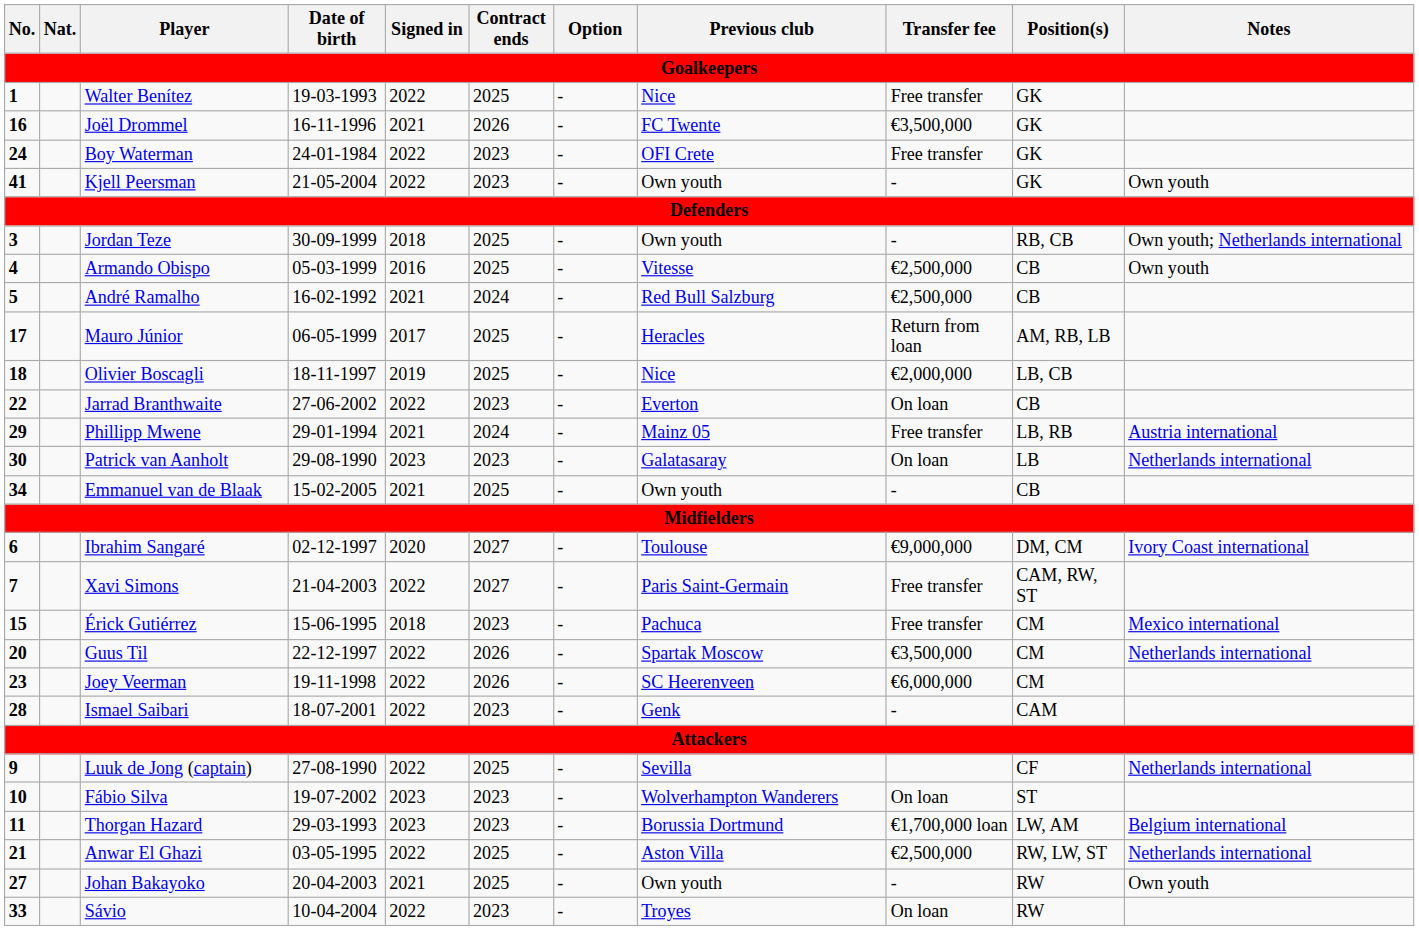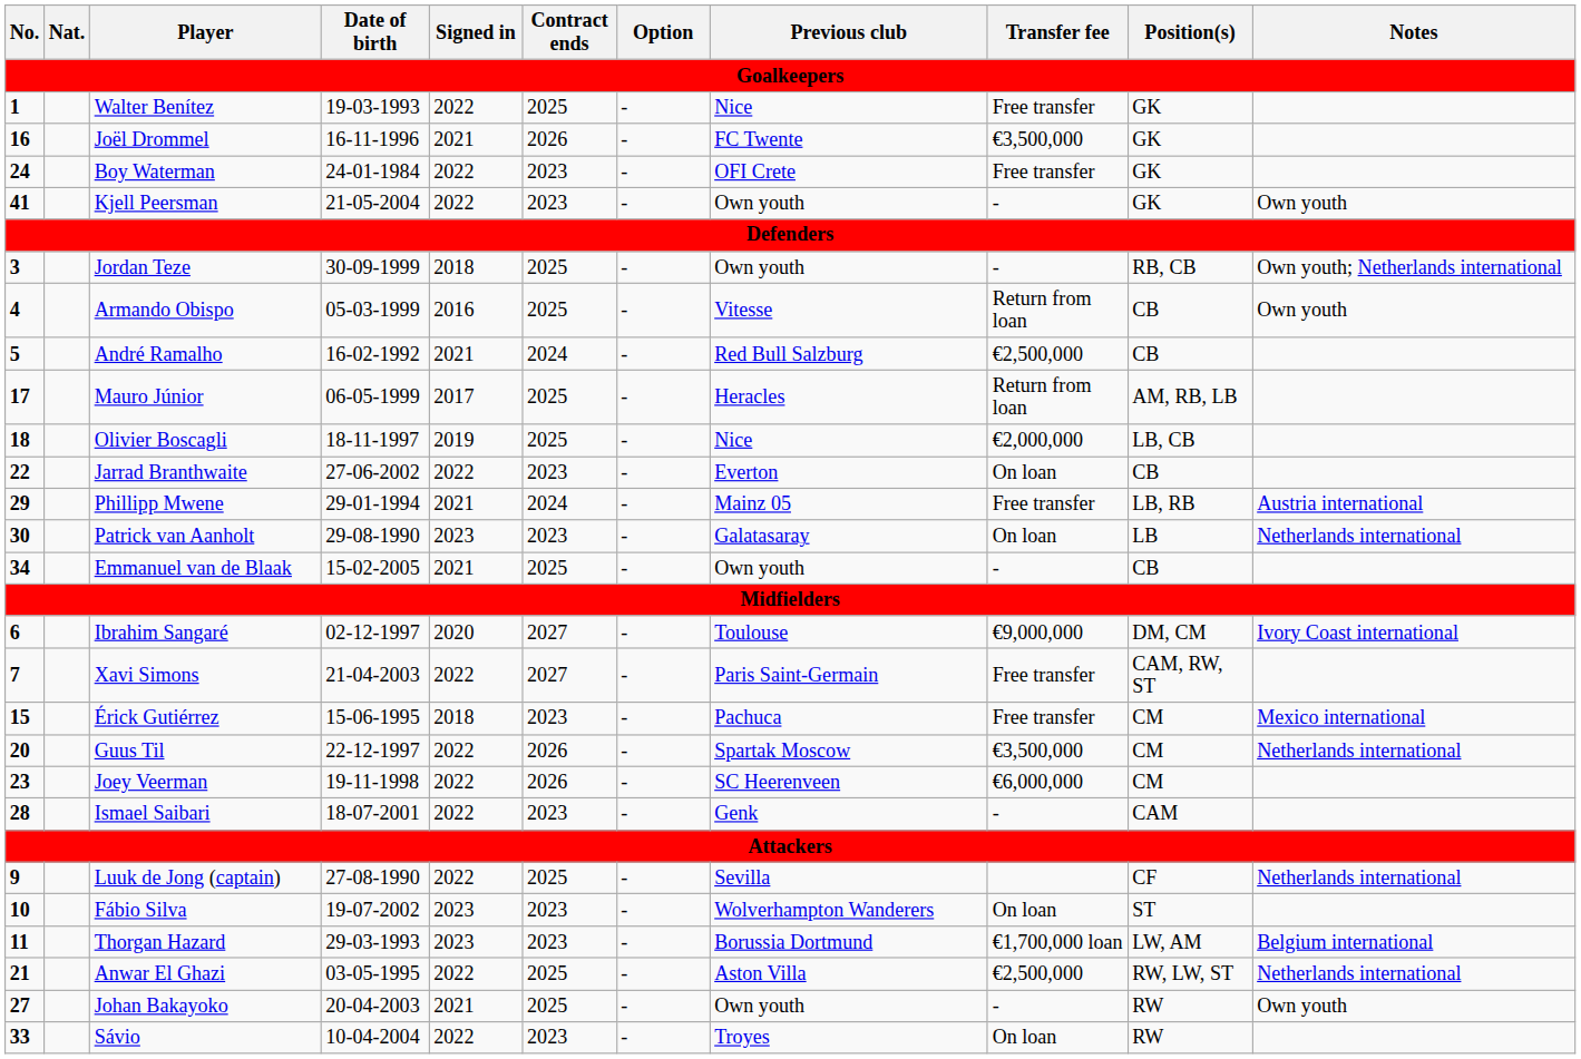 <table class="wikitable">
 <tr>
 <th style="width: 2%;">No.</th>
 <th style="width: 2%;">Nat.</th>
 <th style="width: 15%;">Player</th>
 <th style="width: 7%;">Date of birth</th>
 <th style="width: 6%;">Signed in</th>
 <th style="width: 6%;">Contract ends</th>
 <th style="width: 6%;">Option</th>
 <th style="width: 18%;">Previous club</th>
 <th style="width: 9%;">Transfer fee</th>
 <th style="width: 8%;">Position(s)</th>
 <th style="width: 22%;">Notes</th>
 </tr>
 <tr>
 <th style="background: red;" colspan="11">Goalkeepers</th>
 </tr>
 <tr>
 <td><strong>1</strong></td>
 <td></td>
 <td style="text-align: left;"><a href='#'>Walter Benítez</a></td>
 <td>19-03-1993</td>
 <td>2022</td>
 <td>2025</td>
 <td>-</td>
 <td> <a href='#'>Nice</a></td>
 <td>Free transfer</td>
 <td>GK</td>
 <td></td>
 </tr>
 <tr>
 <td><strong>16</strong></td>
 <td></td>
 <td style="text-align: left;"><a href='#'>Joël Drommel</a></td>
 <td>16-11-1996</td>
 <td>2021</td>
 <td>2026</td>
 <td>-</td>
 <td> <a href='#'>FC Twente</a></td>
 <td>€3,500,000</td>
 <td>GK</td>
 <td></td>
 </tr>
 <tr>
 <td><strong>24</strong></td>
 <td></td>
 <td style="text-align: left;"><a href='#'>Boy Waterman</a></td>
 <td>24-01-1984</td>
 <td>2022</td>
 <td>2023</td>
 <td>-</td>
 <td> <a href='#'>OFI Crete</a></td>
 <td>Free transfer</td>
 <td>GK</td>
 <td></td>
 </tr>
 <tr>
 <td><strong>41</strong></td>
 <td></td>
 <td style="text-align: left;"><a href='#'>Kjell Peersman</a></td>
 <td>21-05-2004</td>
 <td>2022</td>
 <td>2023</td>
 <td>-</td>
 <td>Own youth</td>
 <td>-</td>
 <td>GK</td>
 <td>Own youth</td>
 </tr>
 <tr>
 <th style="background: red;" colspan="11">Defenders</th>
 </tr>
 <tr>
 <td><strong>3</strong></td>
 <td></td>
 <td style="text-align: left;"><a href='#'>Jordan Teze</a></td>
 <td>30-09-1999</td>
 <td>2018</td>
 <td>2025</td>
 <td>-</td>
 <td>Own youth</td>
 <td>-</td>
 <td>RB, CB</td>
 <td>Own youth; <a href='#'>Netherlands international</a></td>
 </tr>
 <tr>
 <td><strong>4</strong></td>
 <td></td>
 <td style="text-align: left;"><a href='#'>Armando Obispo</a></td>
 <td>05-03-1999</td>
 <td>2016</td>
 <td>2025</td>
 <td>-</td>
 <td> <a href='#'>Vitesse</a></td>
-<td>€2,500,000</td>
+<td>Return from loan</td>
 <td>CB</td>
 <td>Own youth</td>
 </tr>
 <tr>
 <td><strong>5</strong></td>
 <td></td>
 <td style="text-align: left;"><a href='#'>André Ramalho</a></td>
 <td>16-02-1992</td>
 <td>2021</td>
 <td>2024</td>
 <td>-</td>
 <td> <a href='#'>Red Bull Salzburg</a></td>
 <td>€2,500,000</td>
 <td>CB</td>
 <td></td>
 </tr>
 <tr>
 <td><strong>17</strong></td>
 <td></td>
 <td style="text-align: left;"><a href='#'>Mauro Júnior</a></td>
 <td>06-05-1999</td>
 <td>2017</td>
 <td>2025</td>
 <td>-</td>
 <td> <a href='#'>Heracles</a></td>
 <td>Return from loan</td>
 <td>AM, RB, LB</td>
 <td></td>
 </tr>
 <tr>
 <td><strong>18</strong></td>
 <td></td>
 <td style="text-align: left;"><a href='#'>Olivier Boscagli</a></td>
 <td>18-11-1997</td>
 <td>2019</td>
 <td>2025</td>
 <td>-</td>
 <td> <a href='#'>Nice</a></td>
 <td>€2,000,000</td>
 <td>LB, CB</td>
 <td></td>
 </tr>
 <tr>
 <td><strong>22</strong></td>
 <td></td>
 <td style="text-align: left;"><a href='#'>Jarrad Branthwaite</a></td>
 <td>27-06-2002</td>
 <td>2022</td>
 <td>2023</td>
 <td>-</td>
 <td> <a href='#'>Everton</a></td>
 <td>On loan</td>
 <td>CB</td>
 <td></td>
 </tr>
 <tr>
 <td><strong>29</strong></td>
 <td></td>
 <td style="text-align: left;"><a href='#'>Phillipp Mwene</a></td>
 <td>29-01-1994</td>
 <td>2021</td>
 <td>2024</td>
 <td>-</td>
 <td> <a href='#'>Mainz 05</a></td>
 <td>Free transfer</td>
 <td>LB, RB</td>
 <td><a href='#'>Austria international</a></td>
 </tr>
 <tr>
 <td><strong>30</strong></td>
 <td></td>
 <td style="text-align: left;"><a href='#'>Patrick van Aanholt</a></td>
 <td>29-08-1990</td>
 <td>2023</td>
 <td>2023</td>
 <td>-</td>
 <td> <a href='#'>Galatasaray</a></td>
 <td>On loan</td>
 <td>LB</td>
 <td><a href='#'>Netherlands international</a></td>
 </tr>
 <tr>
 <td><strong>34</strong></td>
 <td></td>
 <td style="text-align: left;"><a href='#'>Emmanuel van de Blaak</a></td>
 <td>15-02-2005</td>
 <td>2021</td>
 <td>2025</td>
 <td>-</td>
 <td>Own youth</td>
 <td>-</td>
 <td>CB</td>
 <td></td>
 </tr>
 <tr>
 <th style="background: red;" colspan="11">Midfielders</th>
 </tr>
 <tr>
 <td><strong>6</strong></td>
 <td></td>
 <td style="text-align: left;"><a href='#'>Ibrahim Sangaré</a></td>
 <td>02-12-1997</td>
 <td>2020</td>
 <td>2027</td>
 <td>-</td>
 <td> <a href='#'>Toulouse</a></td>
 <td>€9,000,000</td>
 <td>DM, CM</td>
 <td><a href='#'>Ivory Coast international</a></td>
 </tr>
 <tr>
 <td><strong>7</strong></td>
 <td></td>
 <td style="text-align: left;"><a href='#'>Xavi Simons</a></td>
 <td>21-04-2003</td>
 <td>2022</td>
 <td>2027</td>
 <td>-</td>
 <td> <a href='#'>Paris Saint-Germain</a></td>
 <td>Free transfer</td>
 <td>CAM, RW, ST</td>
 <td></td>
 </tr>
 <tr>
 <td><strong>15</strong></td>
 <td></td>
 <td style="text-align: left;"><a href='#'>Érick Gutiérrez</a></td>
 <td>15-06-1995</td>
 <td>2018</td>
 <td>2023</td>
 <td>-</td>
 <td> <a href='#'>Pachuca</a></td>
 <td>Free transfer</td>
 <td>CM</td>
 <td><a href='#'>Mexico international</a></td>
 </tr>
 <tr>
 <td><strong>20</strong></td>
 <td></td>
 <td style="text-align: left;"><a href='#'>Guus Til</a></td>
 <td>22-12-1997</td>
 <td>2022</td>
 <td>2026</td>
 <td>-</td>
 <td> <a href='#'>Spartak Moscow</a></td>
 <td>€3,500,000</td>
 <td>CM</td>
 <td><a href='#'>Netherlands international</a></td>
 </tr>
 <tr>
 <td><strong>23</strong></td>
 <td></td>
 <td style="text-align: left;"><a href='#'>Joey Veerman</a></td>
 <td>19-11-1998</td>
 <td>2022</td>
 <td>2026</td>
 <td>-</td>
 <td> <a href='#'>SC Heerenveen</a></td>
 <td>€6,000,000</td>
 <td>CM</td>
 <td></td>
 </tr>
 <tr>
 <td><strong>28</strong></td>
 <td></td>
 <td style="text-align: left;"><a href='#'>Ismael Saibari</a></td>
 <td>18-07-2001</td>
 <td>2022</td>
 <td>2023</td>
 <td>-</td>
 <td> <a href='#'>Genk</a></td>
 <td>-</td>
 <td>CAM</td>
 <td></td>
 </tr>
 <tr>
 <th style="background: red;" colspan="11">Attackers</th>
 </tr>
 <tr>
 <td><strong>9</strong></td>
 <td></td>
 <td style="text-align: left;"><a href='#'>Luuk de Jong</a> (<a href='#'>captain</a>)</td>
 <td>27-08-1990</td>
 <td>2022</td>
 <td>2025</td>
 <td>-</td>
 <td> <a href='#'>Sevilla</a></td>
 <td></td>
 <td>CF</td>
 <td><a href='#'>Netherlands international</a></td>
 </tr>
 <tr>
 <td><strong>10</strong></td>
 <td></td>
 <td style="text-align: left;"><a href='#'>Fábio Silva</a></td>
 <td>19-07-2002</td>
 <td>2023</td>
 <td>2023</td>
 <td>-</td>
 <td> <a href='#'>Wolverhampton Wanderers</a></td>
 <td>On loan</td>
 <td>ST</td>
 <td></td>
 </tr>
 <tr>
 <td><strong>11</strong></td>
 <td></td>
 <td style="text-align: left;"><a href='#'>Thorgan Hazard</a></td>
 <td>29-03-1993</td>
 <td>2023</td>
 <td>2023</td>
 <td>-</td>
 <td> <a href='#'>Borussia Dortmund</a></td>
 <td>€1,700,000 loan</td>
 <td>LW, AM</td>
 <td><a href='#'>Belgium international</a></td>
 </tr>
 <tr>
 <td><strong>21</strong></td>
 <td></td>
 <td style="text-align: left;"><a href='#'>Anwar El Ghazi</a></td>
 <td>03-05-1995</td>
 <td>2022</td>
 <td>2025</td>
 <td>-</td>
 <td> <a href='#'>Aston Villa</a></td>
 <td>€2,500,000</td>
 <td>RW, LW, ST</td>
 <td><a href='#'>Netherlands international</a></td>
 </tr>
 <tr>
 <td><strong>27</strong></td>
 <td></td>
 <td style="text-align: left;"><a href='#'>Johan Bakayoko</a></td>
 <td>20-04-2003</td>
 <td>2021</td>
 <td>2025</td>
 <td>-</td>
 <td>Own youth</td>
 <td>-</td>
 <td>RW</td>
 <td>Own youth</td>
 </tr>
 <tr>
 <td><strong>33</strong></td>
 <td></td>
 <td style="text-align: left;"><a href='#'>Sávio</a></td>
 <td>10-04-2004</td>
 <td>2022</td>
 <td>2023</td>
 <td>-</td>
 <td> <a href='#'>Troyes</a></td>
 <td>On loan</td>
 <td>RW</td>
 <td></td>
 </tr>
 </table>
